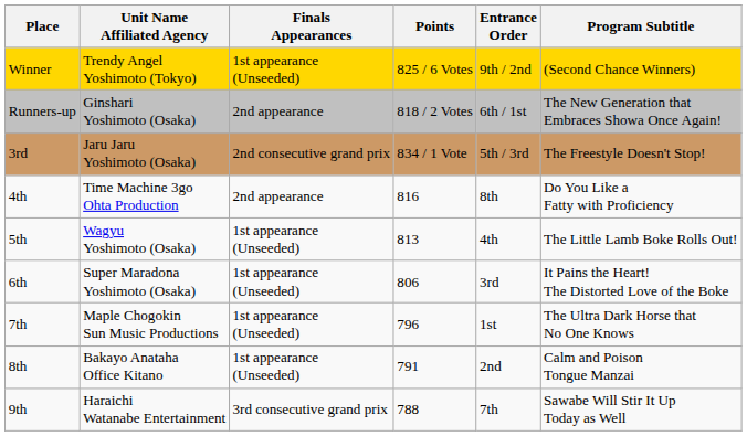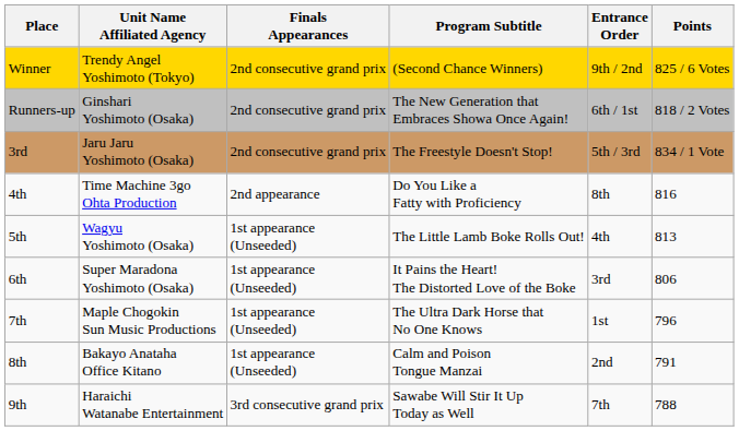 <table class="sortable wikitable" style="font-size:small;">
 <tr>
 <th>Place</th>
 <th class="unsortable">Unit Name<br>Affiliated Agency</th>
 <th>Finals<br>Appearances</th>
+<th class="unsortable">Program Subtitle</th>
+<th>Entrance<br>Order</th>
 <th>Points</th>
-<th>Entrance<br>Order</th>
-<th class="unsortable">Program Subtitle</th>
 </tr>
 <tr style="background-color:gold;">
 <td>Winner</td>
 <td>Trendy Angel<br>Yoshimoto (Tokyo)</td>
-<td>1st appearance<br>(Unseeded)</td>
+<td>2nd consecutive grand prix</td>
+<td>(Second Chance Winners)</td>
+<td>9th / 2nd</td>
 <td>825 / 6 Votes</td>
-<td>9th / 2nd</td>
-<td>(Second Chance Winners)</td>
 </tr>
 <tr style="background-color:silver;">
 <td>Runners-up</td>
 <td>Ginshari<br>Yoshimoto (Osaka)</td>
-<td>2nd appearance</td>
+<td>2nd consecutive grand prix</td>
+<td>The New Generation that<br>Embraces Showa Once Again!</td>
+<td>6th / 1st</td>
 <td>818 / 2 Votes</td>
-<td>6th / 1st</td>
-<td>The New Generation that<br>Embraces Showa Once Again!</td>
 </tr>
 <tr style="background-color:#c96;">
 <td>3rd</td>
 <td>Jaru Jaru<br>Yoshimoto (Osaka)</td>
 <td>2nd consecutive grand prix</td>
+<td>The Freestyle Doesn't Stop!</td>
+<td>5th / 3rd</td>
 <td>834 / 1 Vote</td>
-<td>5th / 3rd</td>
-<td>The Freestyle Doesn't Stop!</td>
 </tr>
 <tr>
 <td>4th</td>
 <td>Time Machine 3go<br><a href='#'>Ohta Production</a></td>
 <td>2nd appearance</td>
+<td>Do You Like a<br>Fatty with Proficiency</td>
+<td>8th</td>
 <td>816</td>
-<td>8th</td>
-<td>Do You Like a<br>Fatty with Proficiency</td>
 </tr>
 <tr>
 <td>5th</td>
 <td><a href='#'>Wagyu</a><br>Yoshimoto (Osaka)</td>
 <td>1st appearance<br>(Unseeded)</td>
+<td>The Little Lamb Boke Rolls Out!</td>
+<td>4th</td>
 <td>813</td>
-<td>4th</td>
-<td>The Little Lamb Boke Rolls Out!</td>
 </tr>
 <tr>
 <td>6th</td>
 <td>Super Maradona<br>Yoshimoto (Osaka)</td>
 <td>1st appearance<br>(Unseeded)</td>
+<td>It Pains the Heart!<br>The Distorted Love of the Boke</td>
+<td>3rd</td>
 <td>806</td>
-<td>3rd</td>
-<td>It Pains the Heart!<br>The Distorted Love of the Boke</td>
 </tr>
 <tr>
 <td>7th</td>
 <td>Maple Chogokin<br>Sun Music Productions</td>
 <td>1st appearance<br>(Unseeded)</td>
+<td>The Ultra Dark Horse that<br>No One Knows</td>
+<td>1st</td>
 <td>796</td>
-<td>1st</td>
-<td>The Ultra Dark Horse that<br>No One Knows</td>
 </tr>
 <tr>
 <td>8th</td>
 <td>Bakayo Anataha<br>Office Kitano</td>
 <td>1st appearance<br>(Unseeded)</td>
+<td>Calm and Poison<br>Tongue Manzai</td>
+<td>2nd</td>
 <td>791</td>
-<td>2nd</td>
-<td>Calm and Poison<br>Tongue Manzai</td>
 </tr>
 <tr>
 <td>9th</td>
 <td>Haraichi<br>Watanabe Entertainment</td>
 <td>3rd consecutive grand prix</td>
+<td>Sawabe Will Stir It Up<br>Today as Well</td>
+<td>7th</td>
 <td>788</td>
-<td>7th</td>
-<td>Sawabe Will Stir It Up<br>Today as Well</td>
 </tr>
 </table>
